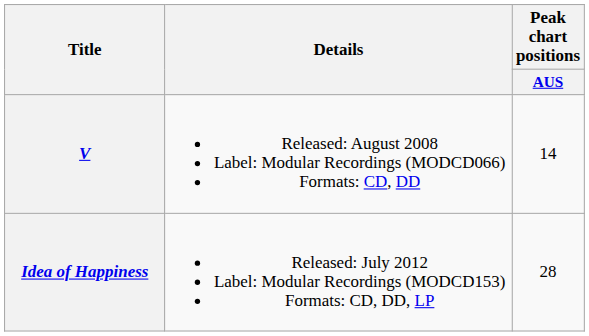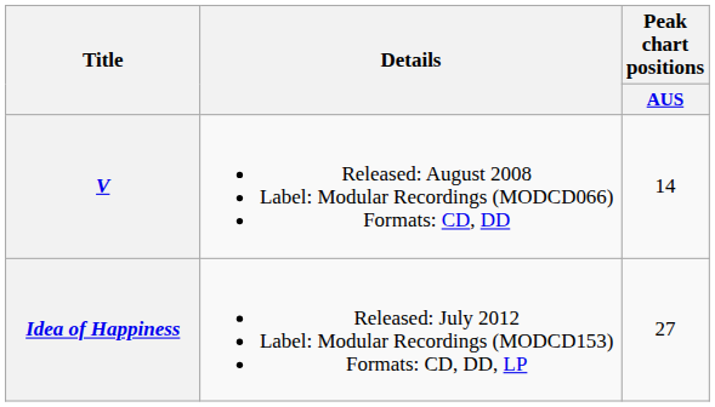 <table class="wikitable plainrowheaders" style="text-align:center;">
 <tr>
 <th scope="col" rowspan="2" style="width:9em;">Title</th>
 <th scope="col" rowspan="2" style="width:20em;">Details</th>
 <th scope="col">Peak chart positions</th>
 </tr>
 <tr>
 <th scope="col" style="width:3em;font-size:90%;"><a href='#'>AUS</a><br></th>
 </tr>
 <tr>
 <th scope="row"><em><a href='#'>V</a></em></th>
 <td><br><ul><li>Released: August 2008</li><li>Label: Modular Recordings	(MODCD066)</li><li>Formats: <a href='#'>CD</a>, <a href='#'>DD</a></li></ul></td>
 <td>14</td>
 </tr>
 <tr>
 <th scope="row"><em><a href='#'>Idea of Happiness</a></em></th>
 <td><br><ul><li>Released: July 2012</li><li>Label: Modular Recordings	(MODCD153)</li><li>Formats: CD, DD, <a href='#'>LP</a></li></ul></td>
-<td>28</td>
+<td>27</td>
 </tr>
 </table>
